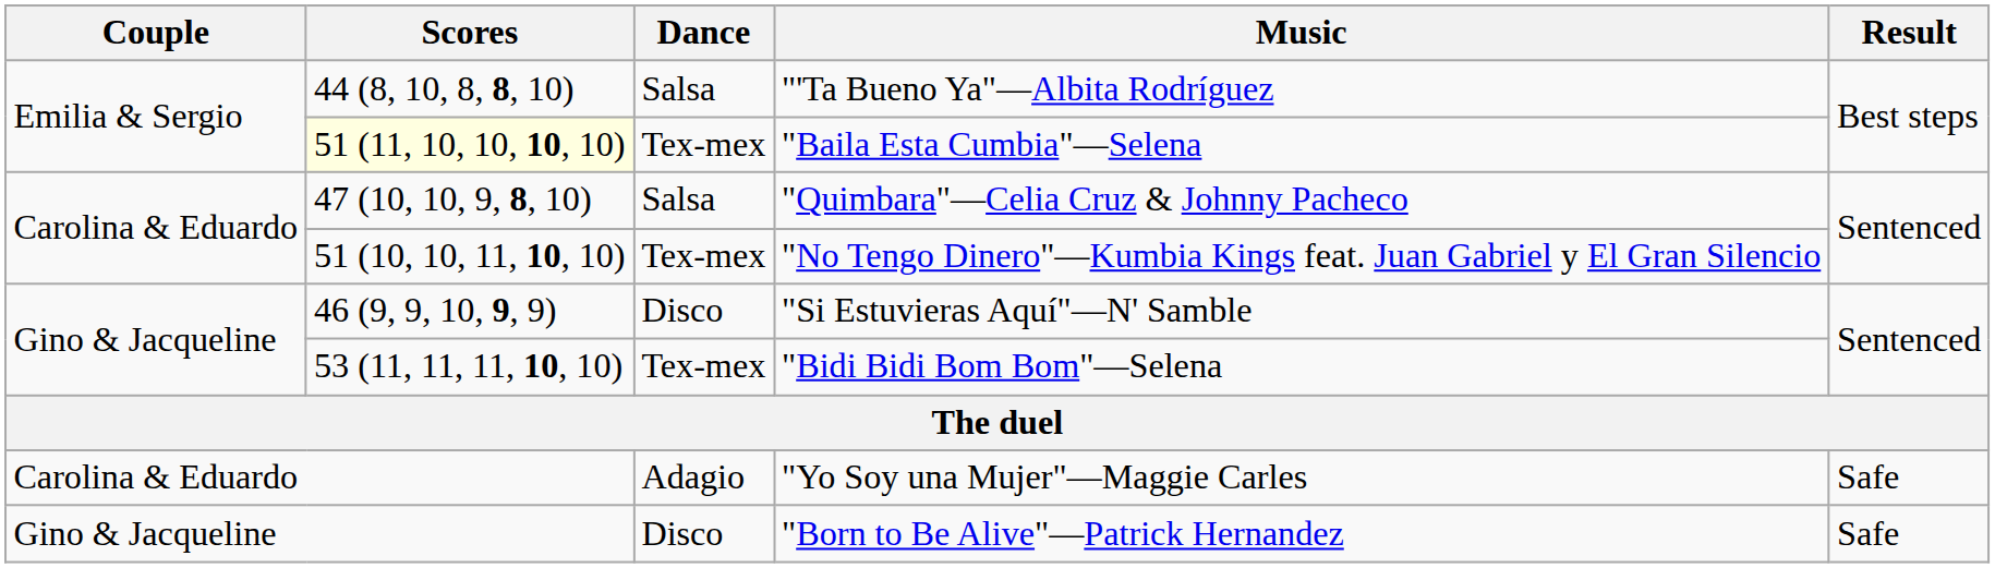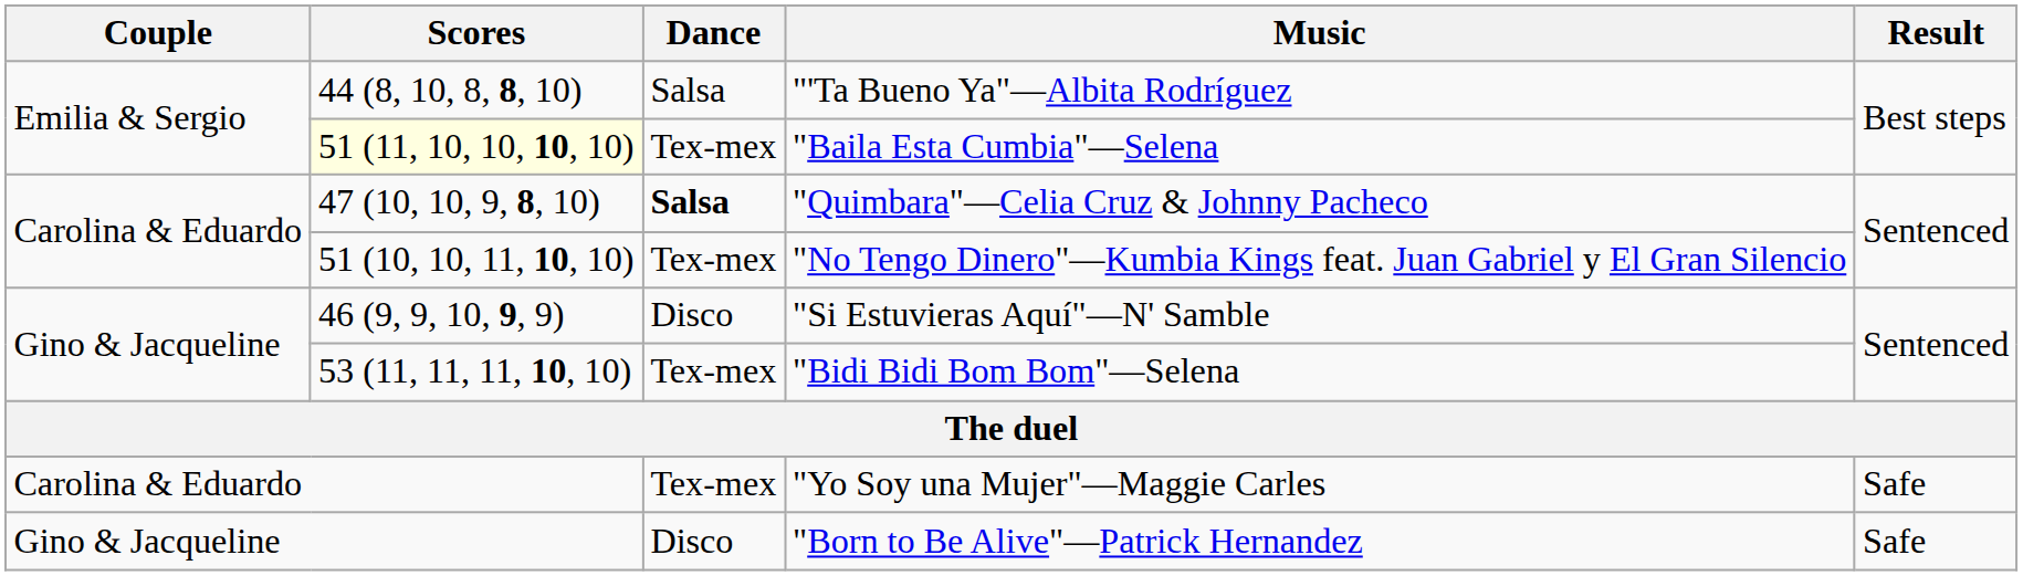 <table class="wikitable sortable" style="width:95%; white-space:nowrap;">
 <tr>
 <th style="width:15%;">Couple<br></th>
 <th style="width:14%;">Scores</th>
 <th style="width:14%;">Dance</th>
 <th style="width:40%;">Music</th>
 <th style="width:12%;">Result</th>
 </tr>
 <tr>
 <td rowspan=2>Emilia & Sergio<br></td>
 <td>44 (8, 10, 8, <strong>8</strong>, 10)</td>
 <td>Salsa</td>
 <td>"'Ta Bueno Ya"—<a href='#'>Albita Rodríguez</a></td>
 <td rowspan=2>Best steps</td>
 </tr>
 <tr>
 <td style="background: lightyellow;">51 (11, 10, 10, <strong>10</strong>, 10)</td>
 <td>Tex-mex</td>
 <td>"<a href='#'>Baila Esta Cumbia</a>"—<a href='#'>Selena</a></td>
 </tr>
 <tr>
 <td rowspan=2>Carolina & Eduardo<br></td>
 <td>47 (10, 10, 9, <strong>8</strong>, 10)</td>
-<td>Salsa</td>
+<td><strong>Salsa</strong></td>
 <td>"<a href='#'>Quimbara</a>"—<a href='#'>Celia Cruz</a> & <a href='#'>Johnny Pacheco</a></td>
 <td rowspan=2>Sentenced</td>
 </tr>
 <tr>
 <td>51 (10, 10, 11, <strong>10</strong>, 10)</td>
 <td>Tex-mex</td>
 <td>"<a href='#'>No Tengo Dinero</a>"—<a href='#'>Kumbia Kings</a> feat. <a href='#'>Juan Gabriel</a> y <a href='#'>El Gran Silencio</a></td>
 </tr>
 <tr>
 <td rowspan=2>Gino & Jacqueline<br></td>
 <td>46 (9, 9, 10, <strong>9</strong>, 9)</td>
 <td>Disco</td>
 <td>"Si Estuvieras Aquí"—N' Samble</td>
 <td rowspan=2>Sentenced</td>
 </tr>
 <tr>
 <td>53 (11, 11, 11, <strong>10</strong>, 10)</td>
 <td>Tex-mex</td>
 <td>"<a href='#'>Bidi Bidi Bom Bom</a>"—Selena</td>
 </tr>
 <tr>
 <th colspan=5>The duel</th>
 </tr>
 <tr>
 <td colspan=2>Carolina & Eduardo</td>
-<td>Adagio</td>
+<td>Tex-mex</td>
 <td>"Yo Soy una Mujer"—Maggie Carles</td>
 <td>Safe</td>
 </tr>
 <tr>
 <td colspan=2>Gino & Jacqueline</td>
 <td>Disco</td>
 <td>"<a href='#'>Born to Be Alive</a>"—<a href='#'>Patrick Hernandez</a></td>
 <td>Safe</td>
 </tr>
 </table>
